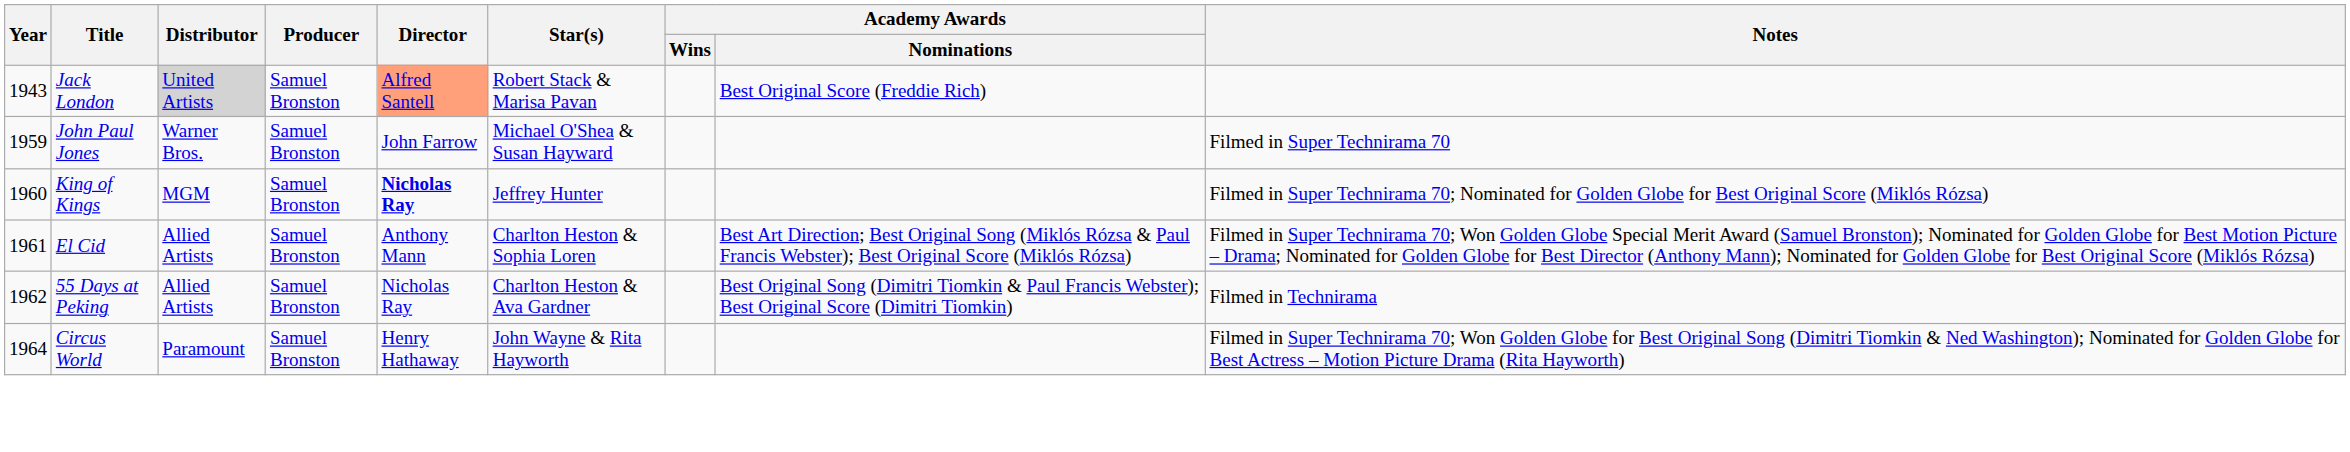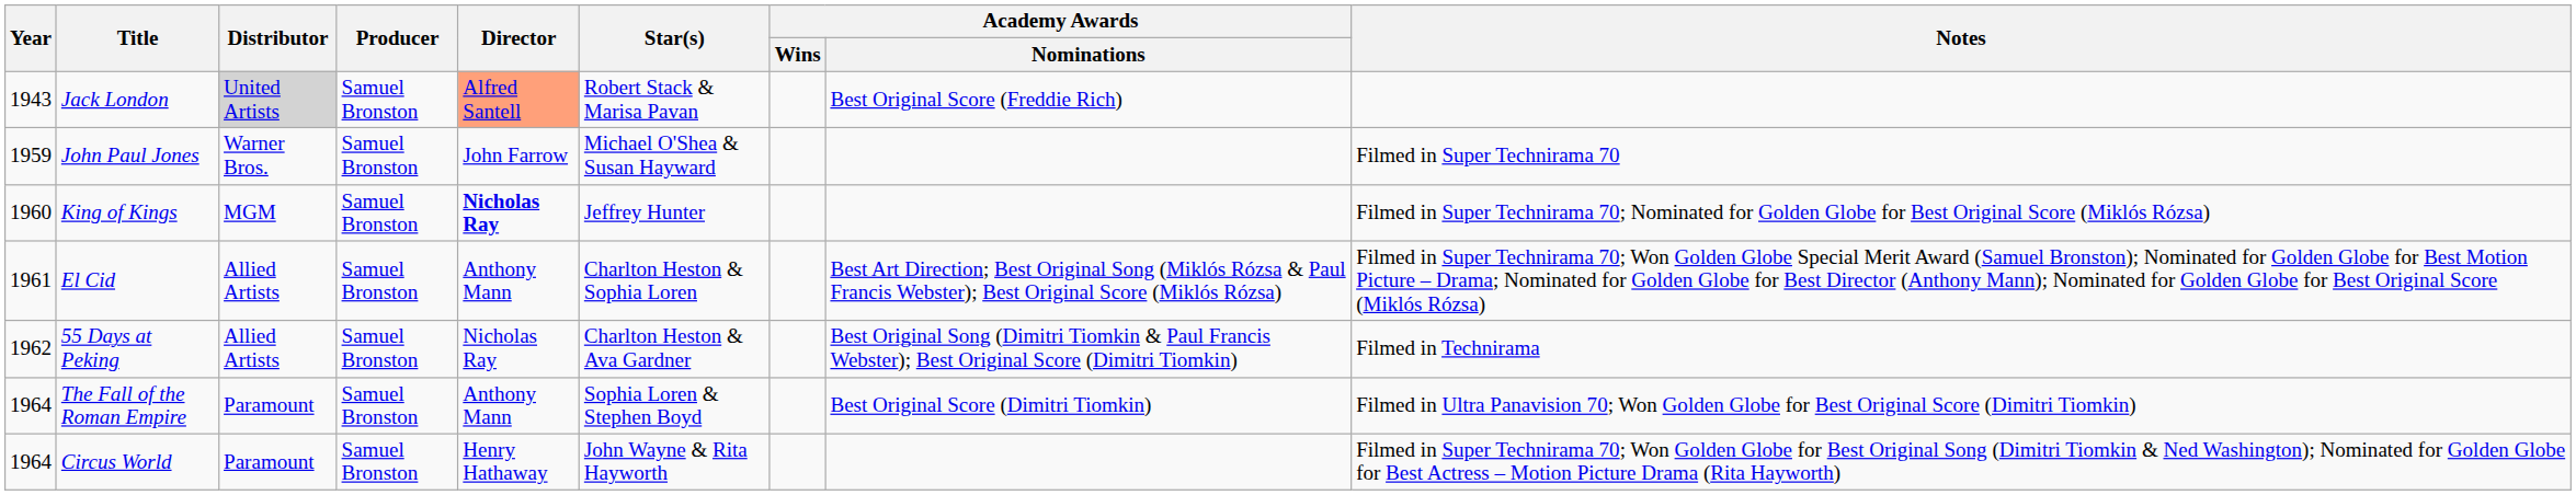 <table class="wikitable sortable">
 <tr>
 <th rowspan="2">Year</th>
 <th rowspan="2">Title</th>
 <th rowspan="2">Distributor</th>
 <th rowspan="2">Producer</th>
 <th rowspan="2">Director</th>
 <th rowspan="2">Star(s)</th>
 <th colspan="2">Academy Awards</th>
 <th rowspan="2">Notes</th>
 </tr>
 <tr>
 <th>Wins</th>
 <th>Nominations</th>
 </tr>
 <tr>
 <td>1943</td>
 <td><em><a href='#'>Jack London</a></em></td>
 <td style="background: lightgrey;"><a href='#'>United Artists</a></td>
 <td><a href='#'>Samuel Bronston</a></td>
 <td style="background: lightsalmon;"><a href='#'>Alfred Santell</a></td>
 <td><a href='#'>Robert Stack</a> & <a href='#'>Marisa Pavan</a></td>
 <td></td>
 <td><a href='#'>Best Original Score</a> (<a href='#'>Freddie Rich</a>)</td>
 <td></td>
 </tr>
 <tr>
 <td>1959</td>
 <td><em><a href='#'>John Paul Jones</a></em></td>
 <td><a href='#'>Warner Bros.</a></td>
 <td><a href='#'>Samuel Bronston</a></td>
 <td><a href='#'>John Farrow</a></td>
 <td><a href='#'>Michael O'Shea</a> & <a href='#'>Susan Hayward</a></td>
 <td></td>
 <td></td>
 <td>Filmed in <a href='#'>Super Technirama 70</a></td>
 </tr>
 <tr>
 <td>1960</td>
 <td><em><a href='#'>King of Kings</a></em></td>
 <td><a href='#'>MGM</a></td>
 <td><a href='#'>Samuel Bronston</a></td>
 <td><strong><a href='#'>Nicholas Ray</a></strong></td>
 <td><a href='#'>Jeffrey Hunter</a></td>
 <td></td>
 <td></td>
 <td>Filmed in <a href='#'>Super Technirama 70</a>; Nominated for <a href='#'>Golden Globe</a> for <a href='#'>Best Original Score</a> (<a href='#'>Miklós Rózsa</a>)</td>
 </tr>
 <tr>
 <td>1961</td>
 <td><em><a href='#'>El Cid</a></em></td>
 <td><a href='#'>Allied Artists</a></td>
 <td><a href='#'>Samuel Bronston</a></td>
 <td><a href='#'>Anthony Mann</a></td>
 <td><a href='#'>Charlton Heston</a> & <a href='#'>Sophia Loren</a></td>
 <td></td>
 <td><a href='#'>Best Art Direction</a>; <a href='#'>Best Original Song</a> (<a href='#'>Miklós Rózsa</a> & <a href='#'>Paul Francis Webster</a>); <a href='#'>Best Original Score</a> (<a href='#'>Miklós Rózsa</a>)</td>
 <td>Filmed in <a href='#'>Super Technirama 70</a>; Won <a href='#'>Golden Globe</a> Special Merit Award (<a href='#'>Samuel Bronston</a>); Nominated for <a href='#'>Golden Globe</a> for <a href='#'>Best Motion Picture – Drama</a>; Nominated for <a href='#'>Golden Globe</a> for <a href='#'>Best Director</a> (<a href='#'>Anthony Mann</a>); Nominated for <a href='#'>Golden Globe</a> for <a href='#'>Best Original Score</a> (<a href='#'>Miklós Rózsa</a>)</td>
 </tr>
 <tr>
 <td>1962</td>
 <td><em><a href='#'>55 Days at Peking</a></em></td>
 <td><a href='#'>Allied Artists</a></td>
 <td><a href='#'>Samuel Bronston</a></td>
 <td><a href='#'>Nicholas Ray</a></td>
 <td><a href='#'>Charlton Heston</a> & <a href='#'>Ava Gardner</a></td>
 <td></td>
 <td><a href='#'>Best Original Song</a> (<a href='#'>Dimitri Tiomkin</a> & <a href='#'>Paul Francis Webster</a>); <a href='#'>Best Original Score</a> (<a href='#'>Dimitri Tiomkin</a>)</td>
 <td>Filmed in <a href='#'>Technirama</a></td>
 </tr>
 <tr>
 <td>1964</td>
+<td><em><a href='#'>The Fall of the Roman Empire</a></em></td>
+<td><a href='#'>Paramount</a></td>
+<td><a href='#'>Samuel Bronston</a></td>
+<td><a href='#'>Anthony Mann</a></td>
+<td><a href='#'>Sophia Loren</a> & <a href='#'>Stephen Boyd</a></td>
+<td></td>
+<td><a href='#'>Best Original Score</a> (<a href='#'>Dimitri Tiomkin</a>)</td>
+<td>Filmed in <a href='#'>Ultra Panavision 70</a>; Won <a href='#'>Golden Globe</a> for <a href='#'>Best Original Score</a> (<a href='#'>Dimitri Tiomkin</a>)</td>
+</tr>
+<tr>
+<td>1964</td>
 <td><em><a href='#'>Circus World</a></em></td>
 <td><a href='#'>Paramount</a></td>
 <td><a href='#'>Samuel Bronston</a></td>
 <td><a href='#'>Henry Hathaway</a></td>
 <td><a href='#'>John Wayne</a> & <a href='#'>Rita Hayworth</a></td>
 <td></td>
 <td></td>
 <td>Filmed in <a href='#'>Super Technirama 70</a>; Won <a href='#'>Golden Globe</a> for <a href='#'>Best Original Song</a> (<a href='#'>Dimitri Tiomkin</a> & <a href='#'>Ned Washington</a>); Nominated for <a href='#'>Golden Globe</a> for <a href='#'>Best Actress – Motion Picture Drama</a> (<a href='#'>Rita Hayworth</a>)</td>
 </tr>
 </table>
